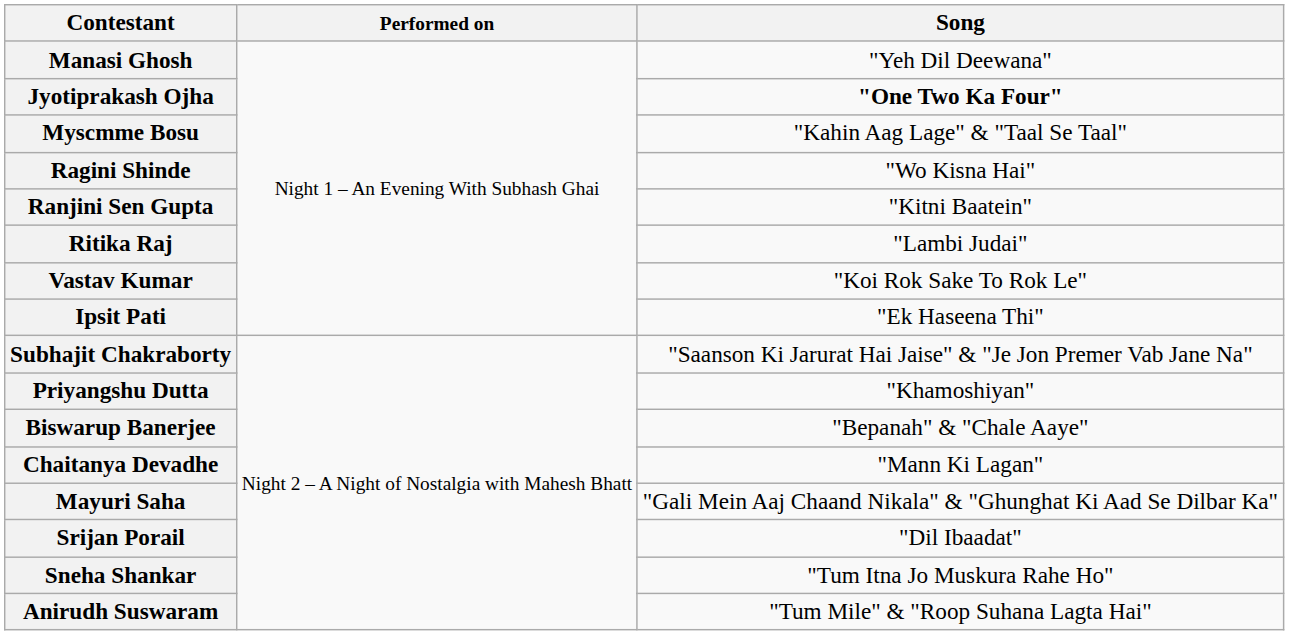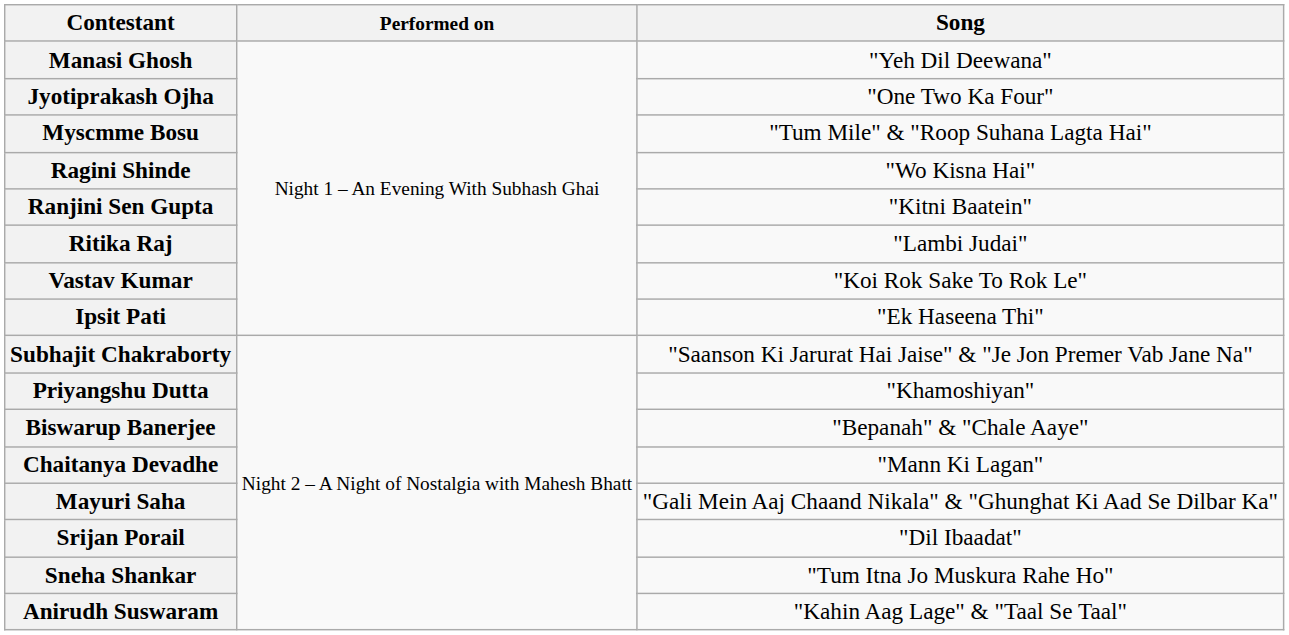 <table class="wikitable unsortable" style="text-align:center;">
 <tr>
 <th scope="col">Contestant</th>
 <th><small>Performed on</small></th>
 <th scope="col">Song</th>
 </tr>
 <tr>
 <th>Manasi Ghosh</th>
 <td rowspan="8"><small>Night 1 – An Evening With Subhash Ghai</small></td>
 <td>"Yeh Dil Deewana"</td>
 </tr>
 <tr>
 <th>Jyotiprakash Ojha</th>
-<td><strong>"One Two Ka Four"</strong></td>
+<td>"One Two Ka Four"</td>
 </tr>
 <tr>
 <th>Myscmme Bosu</th>
-<td>"Kahin Aag Lage" & "Taal Se Taal"</td>
+<td>"Tum Mile" & "Roop Suhana Lagta Hai"</td>
 </tr>
 <tr>
 <th>Ragini Shinde</th>
 <td>"Wo Kisna Hai"</td>
 </tr>
 <tr>
 <th>Ranjini Sen Gupta</th>
 <td>"Kitni Baatein"</td>
 </tr>
 <tr>
 <th>Ritika Raj</th>
 <td>"Lambi Judai"</td>
 </tr>
 <tr>
 <th>Vastav Kumar</th>
 <td>"Koi Rok Sake To Rok Le"</td>
 </tr>
 <tr>
 <th>Ipsit Pati</th>
 <td>"Ek Haseena Thi"</td>
 </tr>
 <tr>
 <th>Subhajit Chakraborty</th>
 <td rowspan="8"><small>Night 2 – A Night of Nostalgia with Mahesh Bhatt</small></td>
 <td>"Saanson Ki Jarurat Hai Jaise" & "Je Jon Premer Vab Jane Na"</td>
 </tr>
 <tr>
 <th>Priyangshu Dutta</th>
 <td>"Khamoshiyan"</td>
 </tr>
 <tr>
 <th>Biswarup Banerjee</th>
 <td>"Bepanah" & "Chale Aaye"</td>
 </tr>
 <tr>
 <th>Chaitanya Devadhe</th>
 <td>"Mann Ki Lagan"</td>
 </tr>
 <tr>
 <th>Mayuri Saha</th>
 <td>"Gali Mein Aaj Chaand Nikala" & "Ghunghat Ki Aad Se Dilbar Ka"</td>
 </tr>
 <tr>
 <th>Srijan Porail</th>
 <td>"Dil Ibaadat"</td>
 </tr>
 <tr>
 <th>Sneha Shankar</th>
 <td>"Tum Itna Jo Muskura Rahe Ho"</td>
 </tr>
 <tr>
 <th>Anirudh Suswaram</th>
-<td>"Tum Mile" & "Roop Suhana Lagta Hai"</td>
+<td>"Kahin Aag Lage" & "Taal Se Taal"</td>
 </tr>
 </table>
